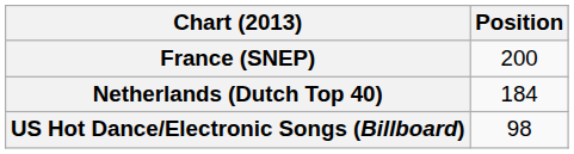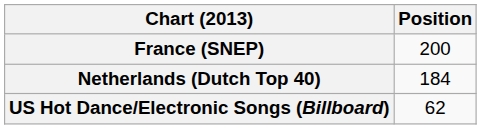 <table class="wikitable sortable plainrowheaders" style="text-align:center">
 <tr>
 <th scope="col">Chart (2013)</th>
 <th scope="col">Position</th>
 </tr>
 <tr>
 <th scope="row">France (SNEP)</th>
 <td>200</td>
 </tr>
 <tr>
 <th scope="row">Netherlands (Dutch Top 40)</th>
 <td>184</td>
 </tr>
 <tr>
 <th scope="row">US Hot Dance/Electronic Songs (<em>Billboard</em>)</th>
-<td>98</td>
+<td>62</td>
 </tr>
 </table>
